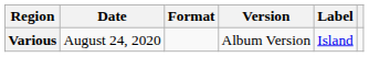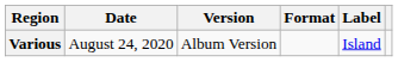 <table class="wikitable plainrowheaders">
 <tr>
 <th scope="col">Region</th>
 <th scope="col">Date</th>
+<th scope="col">Version</th>
 <th scope="col">Format</th>
-<th scope="col">Version</th>
 <th scope="col">Label</th>
 <th scope="col"></th>
 </tr>
 <tr>
 <th scope="row">Various</th>
 <td>August 24, 2020</td>
+<td>Album Version</td>
 <td></td>
-<td>Album Version</td>
 <td><a href='#'>Island</a></td>
 <td style="text-align:center;"></td>
 </tr>
 </table>
